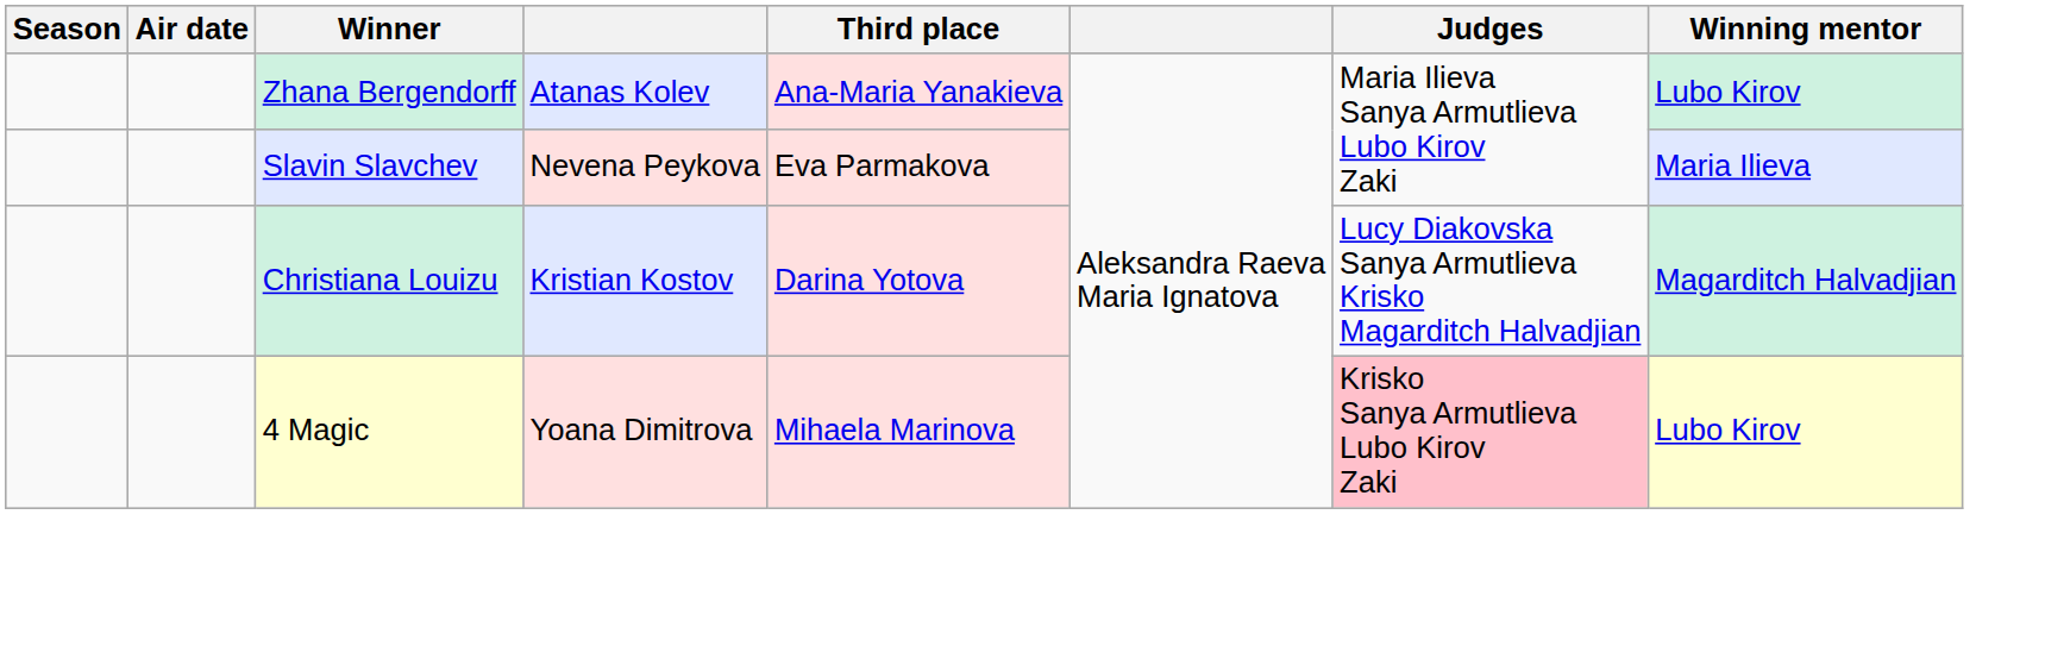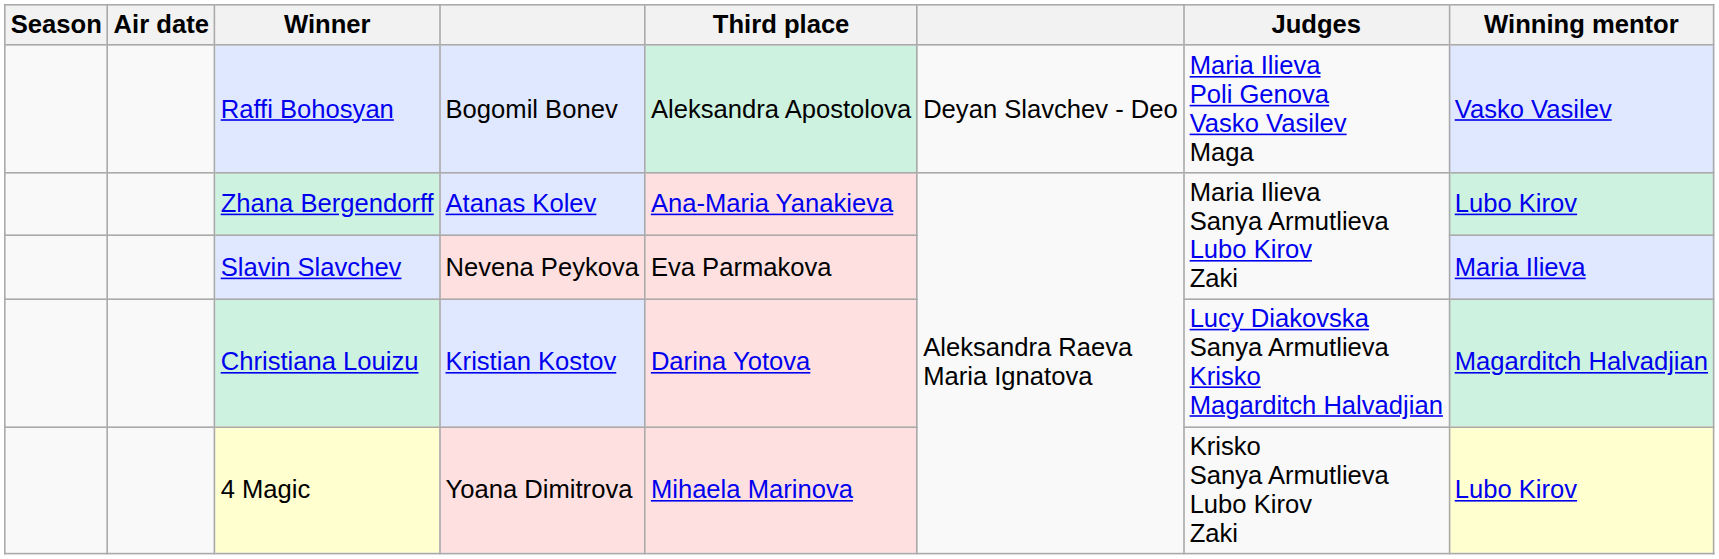 <table class="wikitable">
 <tr>
 <th>Season</th>
 <th>Air date</th>
 <th>Winner</th>
 <th></th>
 <th>Third place</th>
 <th></th>
 <th>Judges</th>
 <th>Winning mentor</th>
+</tr>
+<tr>
+<td></td>
+<td></td>
+<td bgcolor="#E0E8FF"><a href='#'>Raffi Bohosyan</a></td>
+<td bgcolor="#E0E8FF">Bogomil Bonev</td>
+<td bgcolor="#CEF2E0">Aleksandra Apostolova</td>
+<td>Deyan Slavchev - Deo</td>
+<td><a href='#'>Maria Ilieva</a><br><a href='#'>Poli Genova</a><br><a href='#'>Vasko Vasilev</a><br>Maga</td>
+<td bgcolor="#E0E8FF"><a href='#'>Vasko Vasilev </a></td>
 </tr>
 <tr>
 <td></td>
 <td></td>
 <td bgcolor="#CEF2E0"><a href='#'>Zhana Bergendorff</a></td>
 <td bgcolor="#E0E8FF"><a href='#'>Atanas Kolev</a></td>
 <td bgcolor="#FFE0E0"><a href='#'>Ana-Maria Yanakieva</a></td>
 <td rowspan="4">Aleksandra Raeva<br>Maria Ignatova</td>
 <td rowspan="2">Maria Ilieva<br>Sanya Armutlieva<br><a href='#'>Lubo Kirov</a><br>Zaki</td>
 <td bgcolor="#CEF2E0"><a href='#'>Lubo Kirov</a></td>
 </tr>
 <tr>
 <td></td>
 <td></td>
 <td bgcolor="#E0E8FF"><a href='#'>Slavin Slavchev</a></td>
 <td bgcolor="#FFE0E0">Nevena Peykova</td>
 <td bgcolor="#FFE0E0">Eva Parmakova</td>
 <td bgcolor="#E0E8FF"><a href='#'>Maria Ilieva</a></td>
 </tr>
 <tr>
 <td></td>
 <td></td>
 <td bgcolor="#CEF2E0"><a href='#'>Christiana Louizu</a></td>
 <td bgcolor="#E0E8FF"><a href='#'>Kristian Kostov</a></td>
 <td bgcolor="#FFE0E0"><a href='#'>Darina Yotova</a></td>
 <td><a href='#'>Lucy Diakovska</a><br>Sanya Armutlieva<br><a href='#'>Krisko</a><br><a href='#'>Magarditch Halvadjian</a></td>
 <td bgcolor="#CEF2E0"><a href='#'>Magarditch Halvadjian</a></td>
 </tr>
 <tr>
 <td></td>
 <td></td>
 <td bgcolor="#FFFFD0">4 Magic</td>
 <td bgcolor="#FFE0E0">Yoana Dimitrova</td>
 <td bgcolor="#FFE0E0"><a href='#'>Mihaela Marinova</a></td>
-<td style="background: pink;">Krisko<br>Sanya Armutlieva<br>Lubo Kirov<br>Zaki</td>
+<td>Krisko<br>Sanya Armutlieva<br>Lubo Kirov<br>Zaki</td>
 <td bgcolor="#FFFFD0"><a href='#'>Lubo Kirov</a></td>
 </tr>
 </table>
